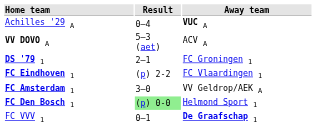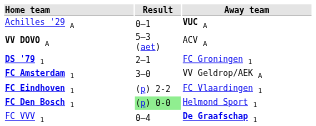 <table>
 <tr bgcolor="#E4E4E4">
 <th style="border-bottom:1px solid #AAAAAA" width="200" align="left">Home team</th>
 <th style="border-bottom:1px solid #AAAAAA" width="70" align="center">Result</th>
 <th style="border-bottom:1px solid #AAAAAA" width="200">Away team</th>
 </tr>
 <tr>
 <td><a href='#'>Achilles '29</a> <sub>A</sub></td>
-<td>0–4</td>
+<td>0–1</td>
 <td><strong>VUC</strong> <sub>A</sub></td>
 </tr>
 <tr>
 <td><strong>VV DOVO</strong> <sub>A</sub></td>
 <td>5–3 (<a href='#'>aet</a>)</td>
 <td>ACV <sub>A</sub></td>
 </tr>
 <tr>
 <td><strong><a href='#'>DS '79</a></strong> <sub>1</sub></td>
 <td>2–1</td>
 <td><a href='#'>FC Groningen</a> <sub>1</sub></td>
 </tr>
 <tr>
+<td><strong><a href='#'>FC Amsterdam</a></strong> <sub>1</sub></td>
+<td>3–0</td>
+<td>VV Geldrop/AEK <sub>A</sub></td>
+</tr>
+<tr>
 <td><strong><a href='#'>FC Eindhoven</a></strong> <sub>1</sub></td>
 <td>(<a href='#'>p</a>) 2-2</td>
 <td><a href='#'>FC Vlaardingen</a> <sub>1</sub></td>
-</tr>
-<tr>
-<td><strong><a href='#'>FC Amsterdam</a></strong> <sub>1</sub></td>
-<td>3–0</td>
-<td>VV Geldrop/AEK <sub>A</sub></td>
 </tr>
 <tr>
 <td><strong><a href='#'>FC Den Bosch</a></strong> <sub>1</sub></td>
 <td style="background: lightgreen;">(<a href='#'>p</a>) 0-0</td>
 <td><a href='#'>Helmond Sport</a> <sub>1</sub></td>
 </tr>
 <tr>
 <td><a href='#'>FC VVV</a> <sub>1</sub></td>
-<td>0–1</td>
+<td>0–4</td>
 <td><strong><a href='#'>De Graafschap</a></strong> <sub>1</sub></td>
 </tr>
 </table>
